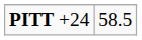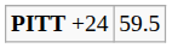 <table class="wikitable">
 <tr align="center">
 </tr>
 <tr align="center">
 <td><strong>PITT</strong> +24</td>
-<td>58.5</td>
+<td>59.5</td>
 </tr>
 </table>
